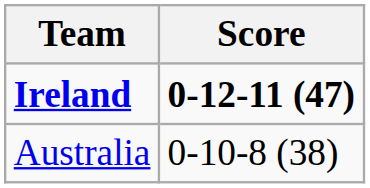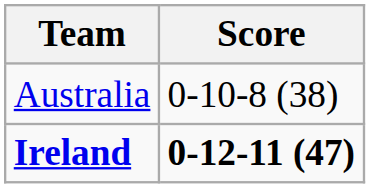 <table class="wikitable">
 <tr>
 <th>Team</th>
 <th>Score</th>
 </tr>
 <tr>
+<td> <a href='#'>Australia</a></td>
+<td>0-10-8 (38)</td>
+</tr>
+<tr>
 <td> <strong><a href='#'>Ireland</a></strong></td>
 <td><strong>0-12-11 (47)</strong></td>
 </tr>
-<tr>
-<td> <a href='#'>Australia</a></td>
-<td>0-10-8 (38)</td>
-</tr>
 </table>
